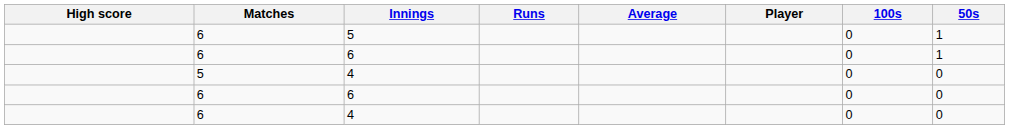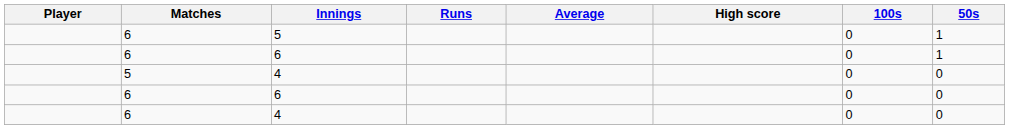 <table class="wikitable sortable" style="width:80%;">
 <tr>
-<th>High score</th>
+<th>Player</th>
 <th>Matches</th>
 <th><a href='#'>Innings</a></th>
 <th><a href='#'>Runs</a></th>
 <th><a href='#'>Average</a></th>
-<th>Player</th>
+<th>High score</th>
 <th><a href='#'>100s</a></th>
 <th><a href='#'>50s</a></th>
 </tr>
 <tr>
 <td></td>
 <td>6</td>
 <td>5</td>
 <td></td>
 <td></td>
 <td></td>
 <td>0</td>
 <td>1</td>
 </tr>
 <tr>
 <td></td>
 <td>6</td>
 <td>6</td>
 <td></td>
 <td></td>
 <td></td>
 <td>0</td>
 <td>1</td>
 </tr>
 <tr>
 <td></td>
 <td>5</td>
 <td>4</td>
 <td></td>
 <td></td>
 <td></td>
 <td>0</td>
 <td>0</td>
 </tr>
 <tr>
 <td></td>
 <td>6</td>
 <td>6</td>
 <td></td>
 <td></td>
 <td></td>
 <td>0</td>
 <td>0</td>
 </tr>
 <tr>
 <td></td>
 <td>6</td>
 <td>4</td>
 <td></td>
 <td></td>
 <td></td>
 <td>0</td>
 <td>0</td>
 </tr>
 </table>
